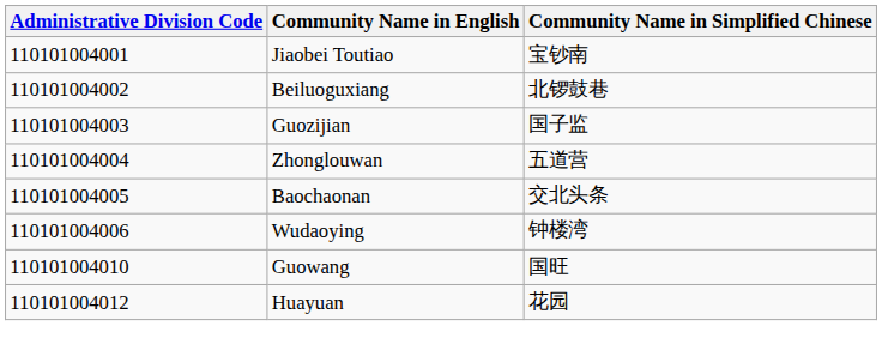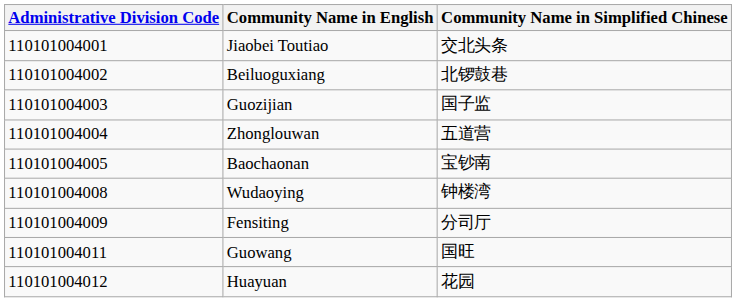 <table class="wikitable sortable">
 <tr>
 <th><a href='#'>Administrative Division Code</a></th>
 <th>Community Name in English</th>
 <th>Community Name in Simplified Chinese</th>
 </tr>
 <tr>
 <td>110101004001</td>
 <td>Jiaobei Toutiao</td>
-<td>宝钞南</td>
+<td>交北头条</td>
 </tr>
 <tr>
 <td>110101004002</td>
 <td>Beiluoguxiang</td>
 <td>北锣鼓巷</td>
 </tr>
 <tr>
 <td>110101004003</td>
 <td>Guozijian</td>
 <td>国子监</td>
 </tr>
 <tr>
 <td>110101004004</td>
 <td>Zhonglouwan</td>
 <td>五道营</td>
 </tr>
 <tr>
 <td>110101004005</td>
 <td>Baochaonan</td>
-<td>交北头条</td>
+<td>宝钞南</td>
 </tr>
 <tr>
-<td>110101004006</td>
+<td>110101004008</td>
 <td>Wudaoying</td>
 <td>钟楼湾</td>
 </tr>
 <tr>
-<td>110101004010</td>
+<td>110101004009</td>
+<td>Fensiting</td>
+<td>分司厅</td>
+</tr>
+<tr>
+<td>110101004011</td>
 <td>Guowang</td>
 <td>国旺</td>
 </tr>
 <tr>
 <td>110101004012</td>
 <td>Huayuan</td>
 <td>花园</td>
 </tr>
 </table>
